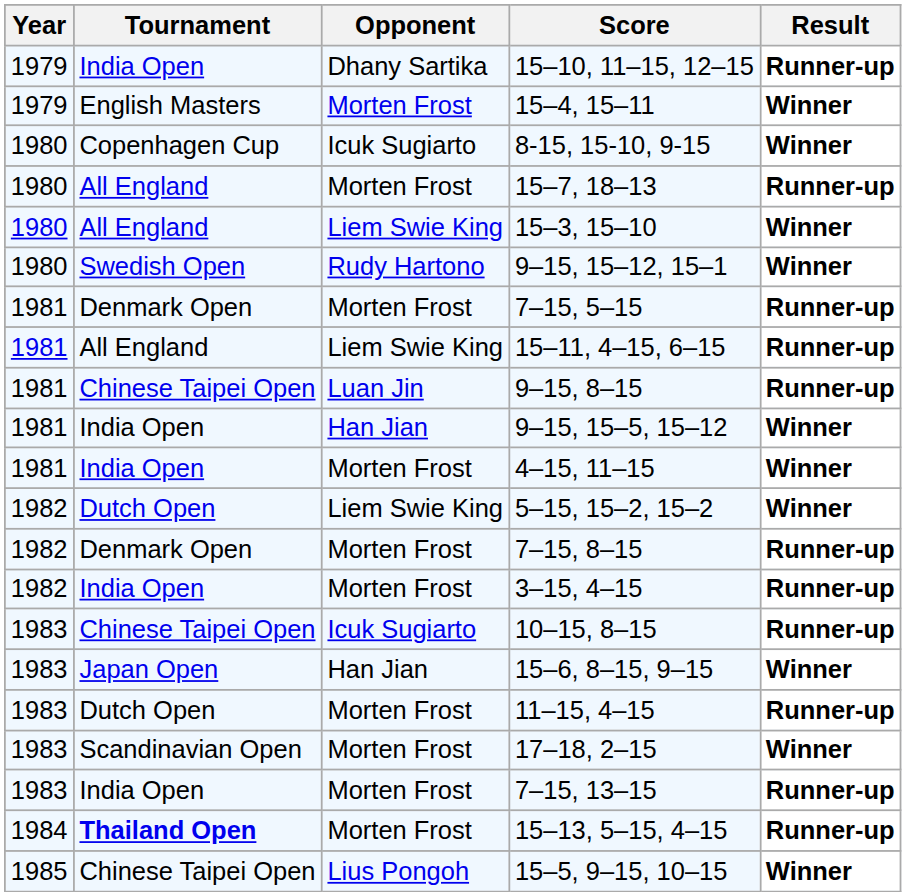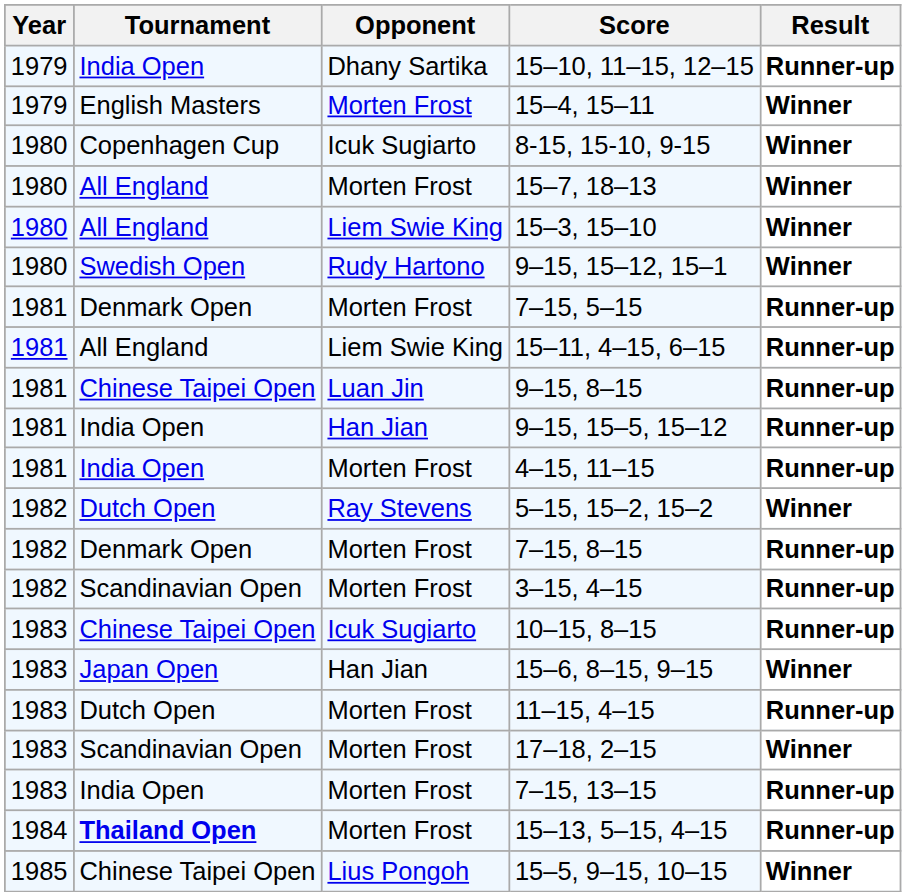 <table class="sortable wikitable" style="font-size: 90%;">
 <tr>
 <th>Year</th>
 <th>Tournament</th>
 <th>Opponent</th>
 <th>Score</th>
 <th>Result</th>
 </tr>
 <tr style="background:#f0f8ff;">
 <td align="center">1979</td>
 <td align="left"><a href='#'>India Open</a></td>
 <td align="left"> Dhany Sartika</td>
 <td align="left">15–10, 11–15, 12–15</td>
 <td style="text-align:left; background:white"> <strong>Runner-up</strong></td>
 </tr>
 <tr style="background:#f0f8ff;">
 <td align="center">1979</td>
 <td align="left">English Masters</td>
 <td align="left"> <a href='#'>Morten Frost</a></td>
 <td align="left">15–4, 15–11</td>
 <td style="text-align:left; background:white"> <strong>Winner</strong></td>
 </tr>
 <tr style="background:#f0f8ff;">
 <td align="center">1980</td>
 <td align="left">Copenhagen Cup</td>
 <td align="left"> Icuk Sugiarto</td>
 <td align="left">8-15, 15-10, 9-15</td>
 <td style="text-align:left; background:white"> <strong>Winner</strong></td>
 </tr>
 <tr style="background:#f0f8ff;">
 <td align="center">1980</td>
 <td align="left"><a href='#'>All England</a></td>
 <td align="left"> Morten Frost</td>
 <td align="left">15–7, 18–13</td>
-<td style="text-align:left; background:white"> <strong>Runner-up</strong></td>
+<td style="text-align:left; background:white"> <strong>Winner</strong></td>
 </tr>
 <tr style="background:#f0f8ff;">
 <td align="center"><a href='#'>1980</a></td>
 <td align="left"><a href='#'>All England</a></td>
 <td align="left"> <a href='#'>Liem Swie King</a></td>
 <td align="left">15–3, 15–10</td>
 <td style="text-align:left; background:white"> <strong>Winner</strong></td>
 </tr>
 <tr style="background:#f0f8ff;">
 <td align="center">1980</td>
 <td align="left"><a href='#'>Swedish Open</a></td>
 <td align="left"> <a href='#'>Rudy Hartono</a></td>
 <td align="left">9–15, 15–12, 15–1</td>
 <td style="text-align:left; background:white"> <strong>Winner</strong></td>
 </tr>
 <tr style="background:#f0f8ff;">
 <td align="center">1981</td>
 <td align="left">Denmark Open</td>
 <td align="left"> Morten Frost</td>
 <td align="left">7–15, 5–15</td>
 <td style="text-align:left; background:white"> <strong>Runner-up</strong></td>
 </tr>
 <tr style="background:#f0f8ff;">
 <td align="center"><a href='#'>1981</a></td>
 <td align="left">All England</td>
 <td align="left"> Liem Swie King</td>
 <td align="left">15–11, 4–15, 6–15</td>
 <td style="text-align:left; background:white"> <strong>Runner-up</strong></td>
 </tr>
 <tr style="background:#f0f8ff;">
 <td align="center">1981</td>
 <td align="left"><a href='#'>Chinese Taipei Open</a></td>
 <td align="left"> <a href='#'>Luan Jin</a></td>
 <td align="left">9–15, 8–15</td>
 <td style="text-align:left; background:white"> <strong>Runner-up</strong></td>
 </tr>
 <tr style="background:#f0f8ff;">
 <td align="center">1981</td>
 <td align="left">India Open</td>
 <td align="left"> <a href='#'>Han Jian</a></td>
 <td align="left">9–15, 15–5, 15–12</td>
-<td style="text-align:left; background:white"> <strong>Winner</strong></td>
+<td style="text-align:left; background:white"> <strong>Runner-up</strong></td>
 </tr>
 <tr style="background:#f0f8ff;">
 <td align="center">1981</td>
 <td align="left"><a href='#'>India Open</a></td>
 <td align="left"> Morten Frost</td>
 <td align="left">4–15, 11–15</td>
-<td style="text-align:left; background:white"> <strong>Winner</strong></td>
+<td style="text-align:left; background:white"> <strong>Runner-up</strong></td>
 </tr>
 <tr style="background:#f0f8ff;">
 <td align="center">1982</td>
 <td align="left"><a href='#'>Dutch Open</a></td>
-<td align="left"> Liem Swie King</td>
+<td align="left"> <a href='#'>Ray Stevens</a></td>
 <td align="left">5–15, 15–2, 15–2</td>
 <td style="text-align:left; background:white"> <strong>Winner</strong></td>
 </tr>
 <tr style="background:#f0f8ff;">
 <td align="center">1982</td>
 <td align="left">Denmark Open</td>
 <td align="left"> Morten Frost</td>
 <td align="left">7–15, 8–15</td>
 <td style="text-align:left; background:white"> <strong>Runner-up</strong></td>
 </tr>
 <tr style="background:#f0f8ff;">
 <td align="center">1982</td>
-<td align="left"><a href='#'>India Open</a></td>
+<td align="left">Scandinavian Open</td>
 <td align="left"> Morten Frost</td>
 <td align="left">3–15, 4–15</td>
 <td style="text-align:left; background:white"> <strong>Runner-up</strong></td>
 </tr>
 <tr style="background:#f0f8ff;">
 <td align="center">1983</td>
 <td align="left"><a href='#'>Chinese Taipei Open</a></td>
 <td align="left"> <a href='#'>Icuk Sugiarto</a></td>
 <td align="left">10–15, 8–15</td>
 <td style="text-align:left; background:white"> <strong>Runner-up</strong></td>
 </tr>
 <tr style="background:#f0f8ff;">
 <td align="center">1983</td>
 <td align="left"><a href='#'>Japan Open</a></td>
 <td align="left"> Han Jian</td>
 <td align="left">15–6, 8–15, 9–15</td>
 <td style="text-align:left; background:white"> <strong>Winner</strong></td>
 </tr>
 <tr style="background:#f0f8ff;">
 <td align="center">1983</td>
 <td align="left">Dutch Open</td>
 <td align="left"> Morten Frost</td>
 <td align="left">11–15, 4–15</td>
 <td style="text-align:left; background:white"> <strong>Runner-up</strong></td>
 </tr>
 <tr style="background:#f0f8ff;">
 <td align="center">1983</td>
 <td align="left">Scandinavian Open</td>
 <td align="left"> Morten Frost</td>
 <td align="left">17–18, 2–15</td>
 <td style="text-align:left; background:white"> <strong>Winner</strong></td>
 </tr>
 <tr style="background:#f0f8ff;">
 <td align="center">1983</td>
 <td align="left">India Open</td>
 <td align="left"> Morten Frost</td>
 <td align="left">7–15, 13–15</td>
 <td style="text-align:left; background:white"> <strong>Runner-up</strong></td>
 </tr>
 <tr style="background:#f0f8ff;">
 <td align="center">1984</td>
 <td align="left"><strong><a href='#'>Thailand Open</a></strong></td>
 <td align="left"> Morten Frost</td>
 <td align="left">15–13, 5–15, 4–15</td>
 <td style="text-align:left; background:white"> <strong>Runner-up</strong></td>
 </tr>
 <tr style="background:#f0f8ff;">
 <td align="center">1985</td>
 <td align="left">Chinese Taipei Open</td>
 <td align="left"> <a href='#'>Lius Pongoh</a></td>
 <td align="left">15–5, 9–15, 10–15</td>
 <td style="text-align:left; background:white"> <strong>Winner</strong></td>
 </tr>
 </table>
